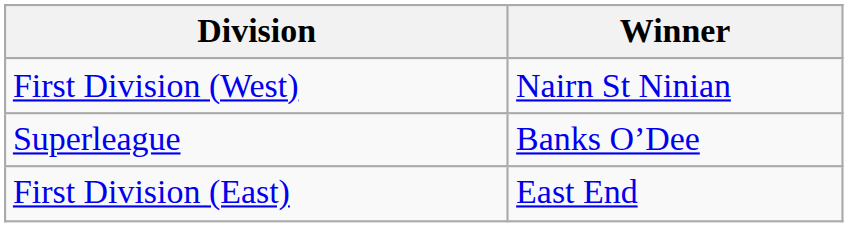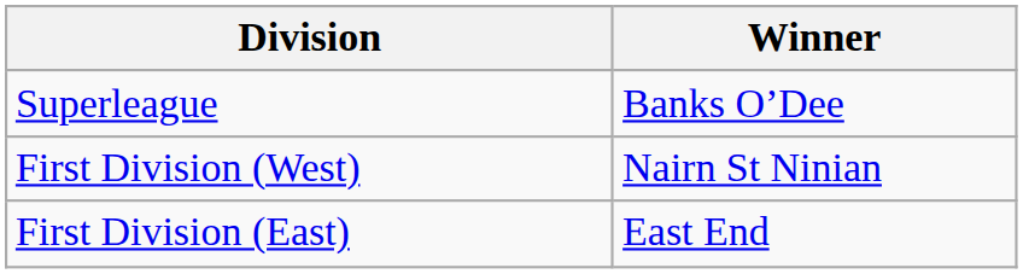 <table class="wikitable">
 <tr>
 <th width=230>Division</th>
 <th width=150>Winner</th>
 </tr>
 <tr>
+<td><a href='#'>Superleague</a></td>
+<td><a href='#'>Banks O’Dee</a></td>
+</tr>
+<tr>
 <td><a href='#'>First Division (West)</a></td>
 <td><a href='#'>Nairn St Ninian</a></td>
-</tr>
-<tr>
-<td><a href='#'>Superleague</a></td>
-<td><a href='#'>Banks O’Dee</a></td>
 </tr>
 <tr>
 <td><a href='#'>First Division (East)</a></td>
 <td><a href='#'>East End</a></td>
 </tr>
 </table>
